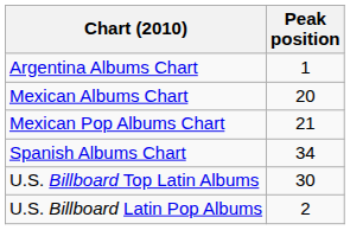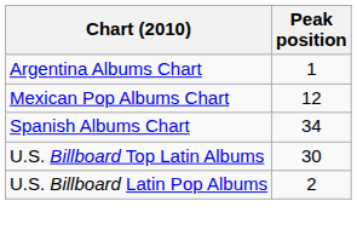 <table class="wikitable sortable">
 <tr>
 <th>Chart (2010)</th>
 <th>Peak<br>position</th>
 </tr>
 <tr>
 <td><a href='#'>Argentina Albums Chart</a></td>
 <td align="center">1</td>
 </tr>
 <tr>
-<td><a href='#'>Mexican Albums Chart</a></td>
-<td align="center">20</td>
-</tr>
-<tr>
 <td><a href='#'>Mexican Pop Albums Chart</a></td>
-<td align="center">21</td>
+<td align="center">12</td>
 </tr>
 <tr>
 <td><a href='#'>Spanish Albums Chart</a></td>
 <td align="center">34</td>
 </tr>
 <tr>
 <td align="left">U.S. <a href='#'><em>Billboard</em> Top Latin Albums</a></td>
 <td align="center">30</td>
 </tr>
 <tr>
 <td align="left">U.S. <em>Billboard</em> <a href='#'>Latin Pop Albums</a></td>
 <td align="center">2</td>
 </tr>
 </table>
